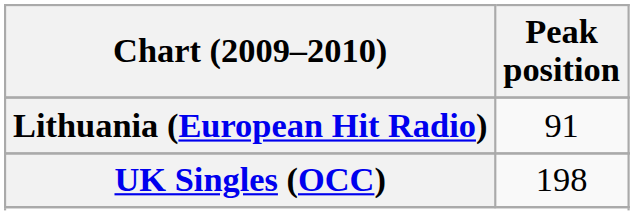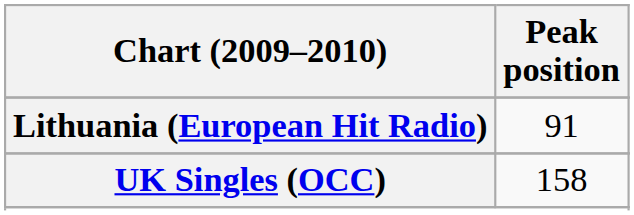 <table class="wikitable sortable plainrowheaders" style="text-align:center">
 <tr>
 <th>Chart (2009–2010)</th>
 <th>Peak<br>position</th>
 </tr>
 <tr>
 </tr>
 <tr>
 <th scope="row">Lithuania (<a href='#'>European Hit Radio</a>)</th>
 <td>91</td>
 </tr>
 <tr>
 </tr>
 <tr>
 <th scope="row"><a href='#'>UK Singles</a> (<a href='#'>OCC</a>)</th>
-<td>198</td>
+<td>158</td>
 </tr>
 <tr>
 </tr>
 <tr>
 </tr>
 <tr>
 </tr>
 </table>
